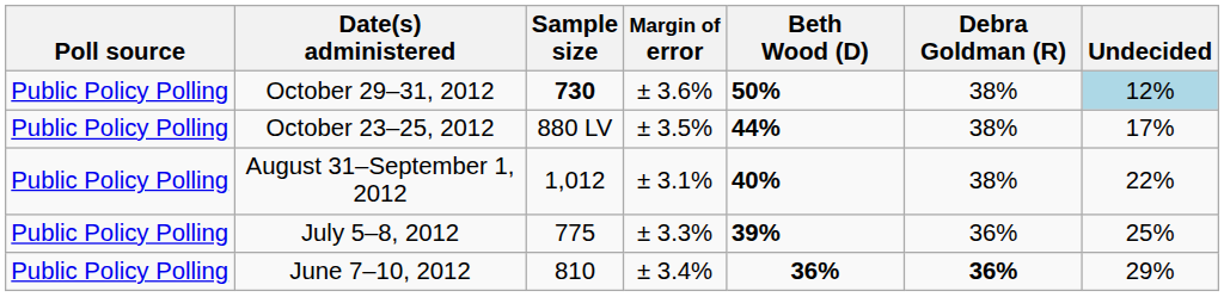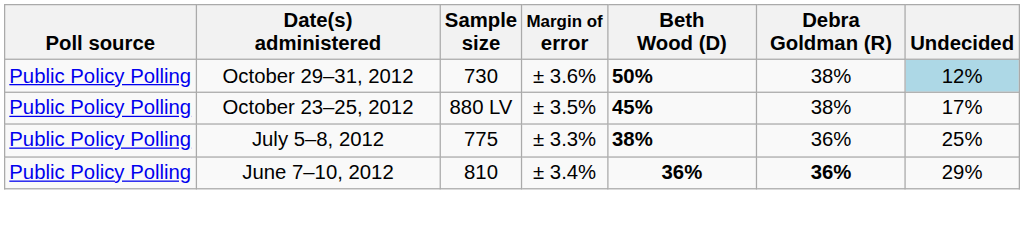 <table class="wikitable">
 <tr valign= bottom>
 <th>Poll source</th>
 <th style="width:185px;">Date(s)<br>administered</th>
 <th class=small>Sample<br>size</th>
 <th><small>Margin of</small><br>error</th>
 <th width=110px>Beth<br>Wood (D)</th>
 <th width=110px>Debra<br>Goldman (R)</th>
 <th>Undecided</th>
 </tr>
 <tr>
 <td><a href='#'>Public Policy Polling</a></td>
 <td align=center>October 29–31, 2012</td>
-<td align=center><strong>730</strong></td>
+<td align=center>730</td>
 <td align=center>± 3.6%</td>
 <td><strong>50%</strong></td>
 <td align=center>38%</td>
 <td align=center style="background: lightblue;">12%</td>
 </tr>
 <tr>
 <td><a href='#'>Public Policy Polling</a></td>
 <td align=center>October 23–25, 2012</td>
 <td align=center>880 LV</td>
 <td align=center>± 3.5%</td>
-<td><strong>44%</strong></td>
+<td><strong>45%</strong></td>
 <td align=center>38%</td>
 <td align=center>17%</td>
-</tr>
-<tr>
-<td><a href='#'>Public Policy Polling</a></td>
-<td align=center>August 31–September 1, 2012</td>
-<td align=center>1,012</td>
-<td align=center>± 3.1%</td>
-<td><strong>40%</strong></td>
-<td align=center>38%</td>
-<td align=center>22%</td>
 </tr>
 <tr>
 <td><a href='#'>Public Policy Polling</a></td>
 <td align=center>July 5–8, 2012</td>
 <td align=center>775</td>
 <td align=center>± 3.3%</td>
-<td><strong>39%</strong></td>
+<td><strong>38%</strong></td>
 <td align=center>36%</td>
 <td align=center>25%</td>
 </tr>
 <tr>
 <td><a href='#'>Public Policy Polling</a></td>
 <td align=center>June 7–10, 2012</td>
 <td align=center>810</td>
 <td align=center>± 3.4%</td>
 <td align=center><strong>36%</strong></td>
 <td align=center><strong>36%</strong></td>
 <td align=center>29%</td>
 </tr>
 </table>
